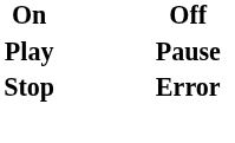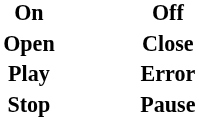 <table>
 <tr>
 <th>On</th>
 <td></td>
 <td width="50px"> </td>
 <th>Off</th>
 <td></td>
 <td width="50px"> </td>
 </tr>
 <tr>
+<th>Open</th>
+<td></td>
+<td width="50px"> </td>
+<th>Close</th>
+<td></td>
+<td width="50px"> </td>
+</tr>
+<tr>
 <th>Play</th>
 <td></td>
 <td width="50px"> </td>
-<th>Pause</th>
+<th>Error</th>
 <td></td>
 <td width="50px"> </td>
 </tr>
 <tr>
 <th>Stop</th>
 <td></td>
 <td width="50px"> </td>
-<th>Error</th>
+<th>Pause</th>
 <td></td>
 <td width="50px"> </td>
 </tr>
 </table>
